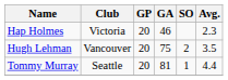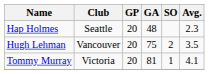 <table class="wikitable" style="text-align:center;">
 <tr>
 <th>Name</th>
 <th>Club</th>
 <th>GP</th>
 <th>GA</th>
 <th>SO</th>
 <th>Avg.</th>
 </tr>
 <tr>
 <td align="left"><a href='#'> Hap Holmes</a></td>
-<td>Victoria</td>
+<td>Seattle</td>
 <td>20</td>
-<td>46</td>
+<td>48</td>
 <td></td>
 <td>2.3</td>
 </tr>
 <tr>
 <td align="left"><a href='#'> Hugh Lehman</a></td>
 <td>Vancouver</td>
 <td>20</td>
 <td>75</td>
 <td>2</td>
 <td>3.5</td>
 </tr>
 <tr>
 <td align="left"><a href='#'> Tommy Murray</a></td>
-<td>Seattle</td>
+<td>Victoria</td>
 <td>20</td>
 <td>81</td>
 <td>1</td>
-<td>4.4</td>
+<td>4.1</td>
 </tr>
 <tr>
 </tr>
 </table>
